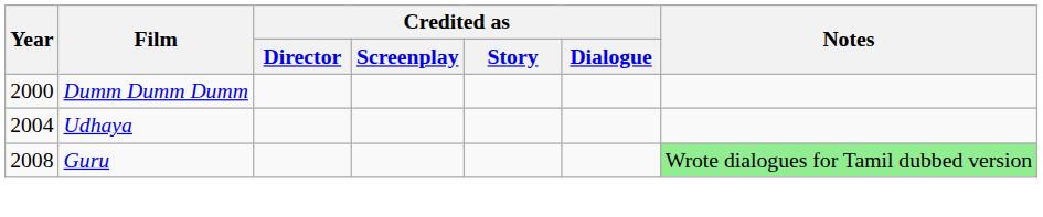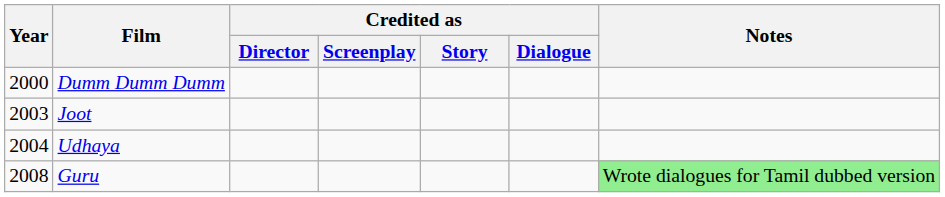 <table class="wikitable sortable">
 <tr>
 <th rowspan="2">Year</th>
 <th rowspan="2">Film</th>
 <th colspan="4">Credited as</th>
 <th rowspan="2" style="text-align:center;">Notes</th>
 </tr>
 <tr>
 <th width=65><a href='#'>Director</a></th>
 <th width=65><a href='#'>Screenplay</a></th>
 <th width=65><a href='#'>Story</a></th>
 <th width=65><a href='#'>Dialogue</a></th>
 </tr>
 <tr>
 <td>2000</td>
 <td><em><a href='#'>Dumm Dumm Dumm</a></em></td>
+<td></td>
+<td></td>
+<td></td>
+<td></td>
+<td></td>
+</tr>
+<tr>
+<td>2003</td>
+<td><em><a href='#'>Joot</a></em></td>
 <td></td>
 <td></td>
 <td></td>
 <td></td>
 <td></td>
 </tr>
 <tr>
 <td>2004</td>
 <td><em><a href='#'>Udhaya</a></em></td>
 <td></td>
 <td></td>
 <td></td>
 <td></td>
 <td></td>
 </tr>
 <tr>
 <td>2008</td>
 <td><em><a href='#'>Guru</a></em></td>
 <td></td>
 <td></td>
 <td></td>
 <td></td>
 <td style="background: lightgreen;">Wrote dialogues for Tamil dubbed version</td>
 </tr>
 </table>
